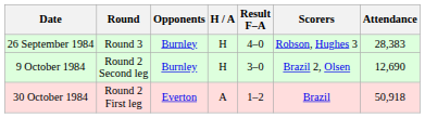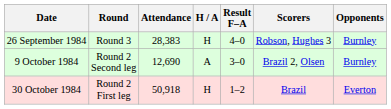 <table class="wikitable" style="text-align:center">
 <tr>
 <th>Date</th>
 <th>Round</th>
-<th>Opponents</th>
+<th>Attendance</th>
 <th>H / A</th>
 <th>Result<br>F–A</th>
 <th>Scorers</th>
-<th>Attendance</th>
+<th>Opponents</th>
 </tr>
 <tr bgcolor="#ddffdd">
 <td>26 September 1984</td>
 <td>Round 3</td>
-<td><a href='#'>Burnley</a></td>
+<td>28,383</td>
 <td>H</td>
 <td>4–0</td>
 <td><a href='#'>Robson</a>, <a href='#'>Hughes</a> 3</td>
-<td>28,383</td>
+<td><a href='#'>Burnley</a></td>
 </tr>
 <tr bgcolor="#ddffdd">
 <td>9 October 1984</td>
 <td>Round 2<br>Second leg</td>
-<td><a href='#'>Burnley</a></td>
-<td>H</td>
+<td>12,690</td>
+<td>A</td>
 <td>3–0</td>
 <td><a href='#'>Brazil</a> 2, <a href='#'>Olsen</a></td>
-<td>12,690</td>
+<td><a href='#'>Burnley</a></td>
 </tr>
 <tr bgcolor="#ffdddd">
 <td>30 October 1984</td>
 <td>Round 2<br>First leg</td>
-<td><a href='#'>Everton</a></td>
-<td>A</td>
+<td>50,918</td>
+<td>H</td>
 <td>1–2</td>
 <td><a href='#'>Brazil</a></td>
-<td>50,918</td>
+<td><a href='#'>Everton</a></td>
 </tr>
 </table>
